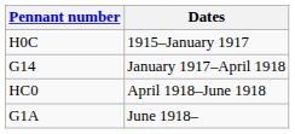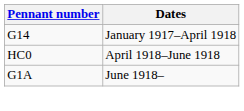 <table class="wikitable">
 <tr>
 <th><a href='#'>Pennant number</a></th>
 <th>Dates</th>
-</tr>
-<tr>
-<td>H0C</td>
-<td>1915–January 1917</td>
 </tr>
 <tr>
 <td>G14</td>
 <td>January 1917–April 1918</td>
 </tr>
 <tr>
 <td>HC0</td>
 <td>April 1918–June 1918</td>
 </tr>
 <tr>
 <td>G1A</td>
 <td>June 1918–</td>
 </tr>
 </table>
